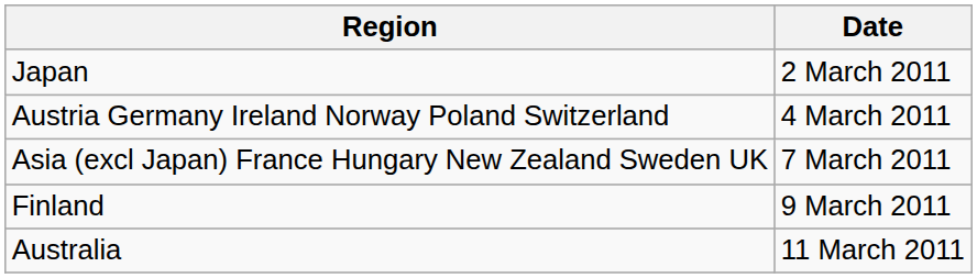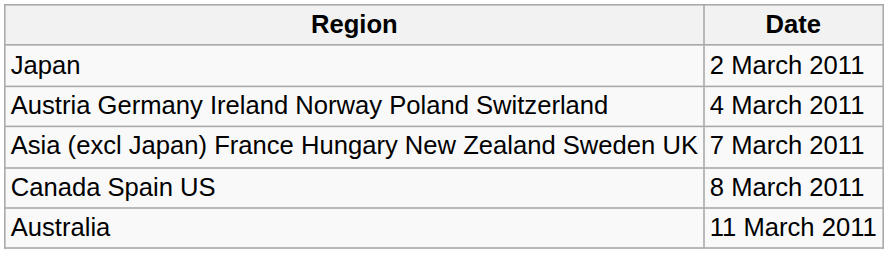 <table class="wikitable">
 <tr>
 <th>Region</th>
 <th>Date</th>
 </tr>
 <tr>
 <td> Japan</td>
 <td>2 March 2011</td>
 </tr>
 <tr>
 <td> Austria  Germany  Ireland  Norway  Poland  Switzerland</td>
 <td>4 March 2011</td>
 </tr>
 <tr>
 <td>Asia (excl Japan)  France  Hungary  New Zealand  Sweden  UK</td>
 <td>7 March 2011</td>
 </tr>
 <tr>
-<td> Finland</td>
-<td>9 March 2011</td>
+<td> Canada  Spain  US</td>
+<td>8 March 2011</td>
 </tr>
 <tr>
 <td> Australia</td>
 <td>11 March 2011</td>
 </tr>
 </table>
